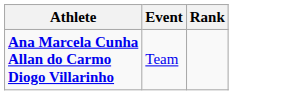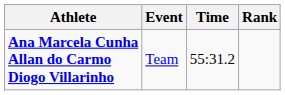 <table class="wikitable" style="font-size:90%;">
 <tr>
 <th>Athlete</th>
 <th>Event</th>
+<th>Time</th>
 <th>Rank</th>
 </tr>
 <tr align=center>
 <td align=left><strong><a href='#'>Ana Marcela Cunha</a><br><a href='#'>Allan do Carmo</a><br><a href='#'>Diogo Villarinho</a></strong></td>
 <td align=left><a href='#'>Team</a></td>
+<td>55:31.2</td>
 <td></td>
 </tr>
 </table>
